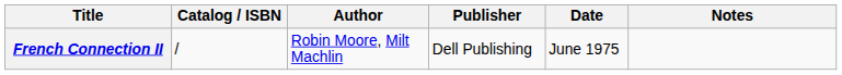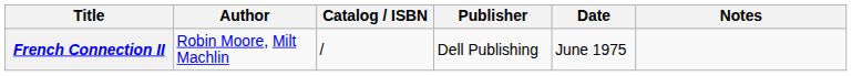 <table class="wikitable sortable" style="width:100%;">
 <tr>
 <th width=20%>Title</th>
+<th width=17%>Author</th>
 <th width=14%>Catalog / ISBN</th>
-<th width=17%>Author</th>
 <th width=14%>Publisher</th>
 <th width=10%>Date</th>
 <th width=25%>Notes</th>
 </tr>
 <tr>
 <th><em><a href='#'>French Connection II</a></em></th>
+<td><a href='#'>Robin Moore</a>, <a href='#'>Milt Machlin</a></td>
 <td> / </td>
-<td><a href='#'>Robin Moore</a>, <a href='#'>Milt Machlin</a></td>
 <td>Dell Publishing</td>
 <td>June 1975</td>
 <td></td>
 </tr>
 </table>
